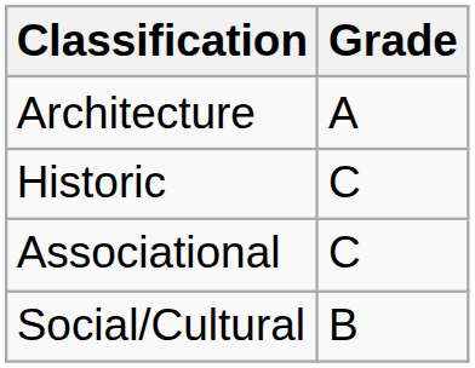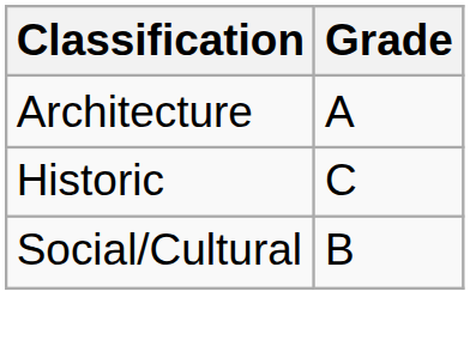 <table class="wikitable">
 <tr>
 <th>Classification</th>
 <th>Grade</th>
 </tr>
 <tr>
 <td>Architecture</td>
 <td>A</td>
 </tr>
 <tr>
 <td>Historic</td>
 <td>C</td>
 </tr>
 <tr>
-<td>Associational</td>
-<td>C</td>
-</tr>
-<tr>
 <td>Social/Cultural</td>
 <td>B</td>
 </tr>
 </table>
